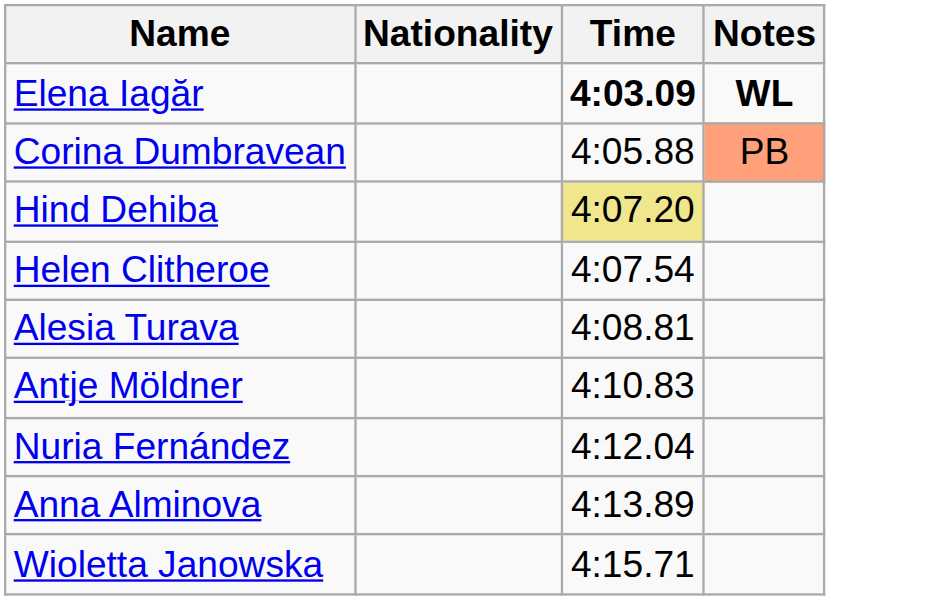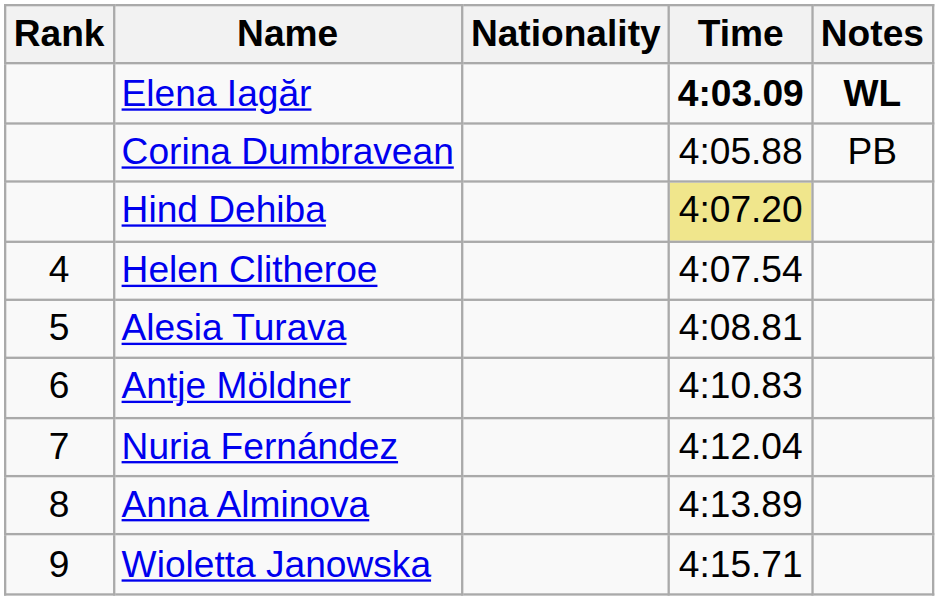 <table class="wikitable sortable" style="text-align:center">
 <tr>
+<th>Rank</th>
 <th>Name</th>
 <th>Nationality</th>
 <th>Time</th>
 <th>Notes</th>
 </tr>
 <tr>
+<td></td>
 <td align="left"><a href='#'>Elena Iagăr</a></td>
 <td align=left></td>
 <td><strong>4:03.09</strong></td>
 <td><strong>WL</strong></td>
 </tr>
 <tr>
+<td></td>
 <td align="left"><a href='#'>Corina Dumbravean</a></td>
 <td align=left></td>
 <td>4:05.88</td>
-<td style="background: lightsalmon;">PB</td>
+<td>PB</td>
 </tr>
 <tr>
+<td></td>
 <td align="left"><a href='#'>Hind Dehiba</a></td>
 <td align=left></td>
 <td style="background: khaki;">4:07.20</td>
 <td></td>
 </tr>
 <tr>
+<td>4</td>
 <td align="left"><a href='#'>Helen Clitheroe</a></td>
 <td align=left></td>
 <td>4:07.54</td>
 <td></td>
 </tr>
 <tr>
+<td>5</td>
 <td align="left"><a href='#'>Alesia Turava</a></td>
 <td align=left></td>
 <td>4:08.81</td>
 <td></td>
 </tr>
 <tr>
+<td>6</td>
 <td align="left"><a href='#'>Antje Möldner</a></td>
 <td align=left></td>
 <td>4:10.83</td>
 <td></td>
 </tr>
 <tr>
+<td>7</td>
 <td align="left"><a href='#'>Nuria Fernández</a></td>
 <td align=left></td>
 <td>4:12.04</td>
 <td></td>
 </tr>
 <tr>
+<td>8</td>
 <td align="left"><a href='#'>Anna Alminova</a></td>
 <td align=left></td>
 <td>4:13.89</td>
 <td></td>
 </tr>
 <tr>
+<td>9</td>
 <td align="left"><a href='#'>Wioletta Janowska</a></td>
 <td align=left></td>
 <td>4:15.71</td>
 <td></td>
 </tr>
 </table>
